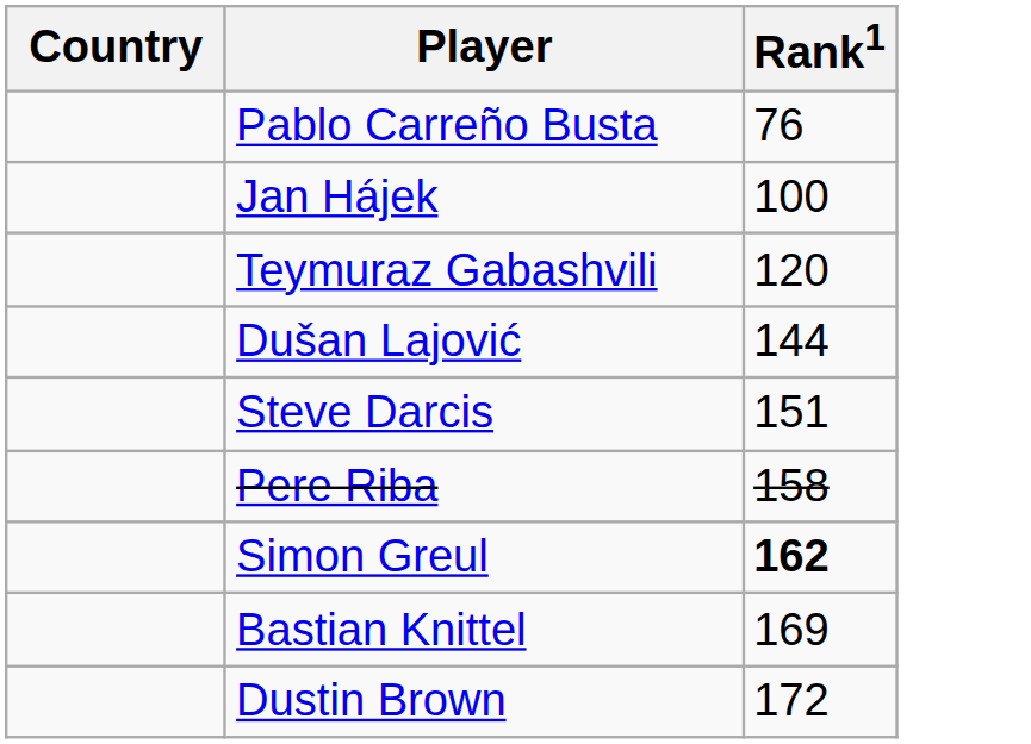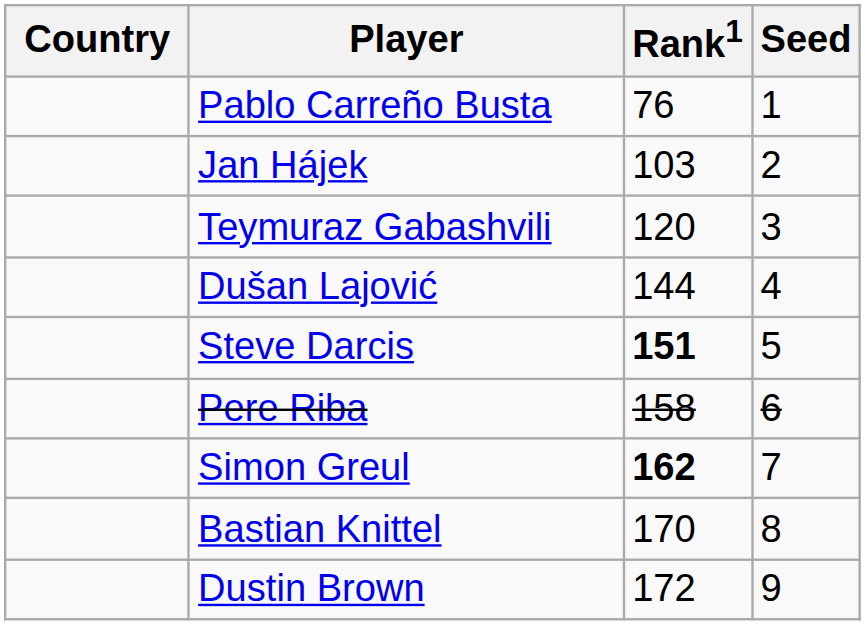 <table class="sortable wikitable">
 <tr>
 <th width="70">Country</th>
 <th width="175">Player</th>
 <th>Rank<sup>1</sup></th>
+<th>Seed</th>
 </tr>
 <tr>
 <td></td>
 <td><a href='#'>Pablo Carreño Busta</a></td>
 <td>76</td>
+<td>1</td>
 </tr>
 <tr>
 <td></td>
 <td><a href='#'>Jan Hájek</a></td>
-<td>100</td>
+<td>103</td>
+<td>2</td>
 </tr>
 <tr>
 <td></td>
 <td><a href='#'>Teymuraz Gabashvili</a></td>
 <td>120</td>
+<td>3</td>
 </tr>
 <tr>
 <td></td>
 <td><a href='#'>Dušan Lajović</a></td>
 <td>144</td>
+<td>4</td>
 </tr>
 <tr>
 <td></td>
 <td><a href='#'>Steve Darcis</a></td>
-<td>151</td>
+<td><strong>151</strong></td>
+<td>5</td>
 </tr>
 <tr>
 <td><s></s></td>
 <td><s><a href='#'>Pere Riba</a></s></td>
 <td><s>158</s></td>
+<td><s>6</s></td>
 </tr>
 <tr>
 <td></td>
 <td><a href='#'>Simon Greul</a></td>
 <td><strong>162</strong></td>
+<td>7</td>
 </tr>
 <tr>
 <td></td>
 <td><a href='#'>Bastian Knittel</a></td>
-<td>169</td>
+<td>170</td>
+<td>8</td>
 </tr>
 <tr>
 <td></td>
 <td><a href='#'>Dustin Brown</a></td>
 <td>172</td>
+<td>9</td>
 </tr>
 </table>
